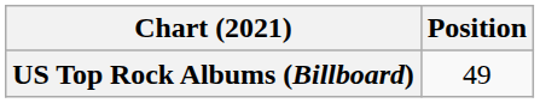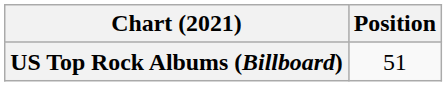 <table class="wikitable plainrowheaders" style="text-align:center">
 <tr>
 <th scope="col">Chart (2021)</th>
 <th scope="col">Position</th>
 </tr>
 <tr>
 <th scope="row">US Top Rock Albums (<em>Billboard</em>)</th>
-<td>49</td>
+<td>51</td>
 </tr>
 </table>
